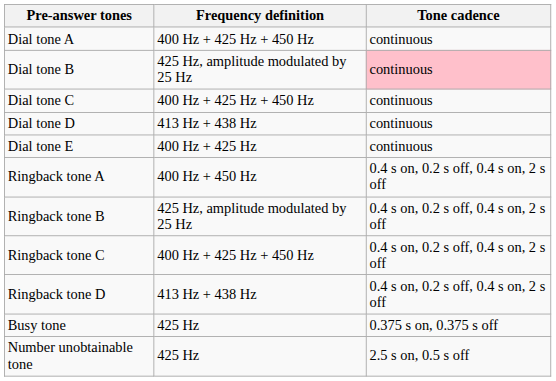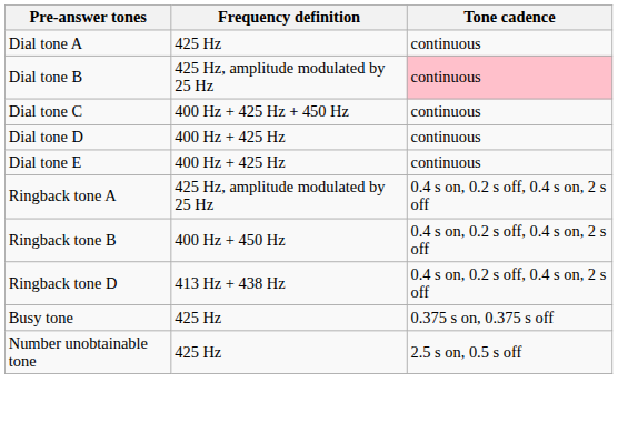 <table class="wikitable">
 <tr>
 <th>Pre-answer tones</th>
 <th>Frequency definition</th>
 <th>Tone cadence</th>
 </tr>
 <tr>
 <td>Dial tone A</td>
-<td>400 Hz + 425 Hz + 450 Hz</td>
+<td>425 Hz</td>
 <td>continuous</td>
 </tr>
 <tr>
 <td>Dial tone B</td>
 <td>425 Hz, amplitude modulated by 25 Hz</td>
 <td style="background: pink;">continuous</td>
 </tr>
 <tr>
 <td>Dial tone C</td>
 <td>400 Hz + 425 Hz + 450 Hz</td>
 <td>continuous</td>
 </tr>
 <tr>
 <td>Dial tone D</td>
-<td>413 Hz + 438 Hz</td>
+<td>400 Hz + 425 Hz</td>
 <td>continuous</td>
 </tr>
 <tr>
 <td>Dial tone E</td>
 <td>400 Hz + 425 Hz</td>
 <td>continuous</td>
 </tr>
 <tr>
 <td>Ringback tone A</td>
-<td>400 Hz + 450 Hz</td>
+<td>425 Hz, amplitude modulated by 25 Hz</td>
 <td>0.4 s on, 0.2 s off, 0.4 s on, 2 s off</td>
 </tr>
 <tr>
 <td>Ringback tone B</td>
-<td>425 Hz, amplitude modulated by 25 Hz</td>
-<td>0.4 s on, 0.2 s off, 0.4 s on, 2 s off</td>
-</tr>
-<tr>
-<td>Ringback tone C</td>
-<td>400 Hz + 425 Hz + 450 Hz</td>
+<td>400 Hz + 450 Hz</td>
 <td>0.4 s on, 0.2 s off, 0.4 s on, 2 s off</td>
 </tr>
 <tr>
 <td>Ringback tone D</td>
 <td>413 Hz + 438 Hz</td>
 <td>0.4 s on, 0.2 s off, 0.4 s on, 2 s off</td>
 </tr>
 <tr>
 <td>Busy tone</td>
 <td>425 Hz</td>
 <td>0.375 s on, 0.375 s off</td>
 </tr>
 <tr>
 <td>Number unobtainable tone</td>
 <td>425 Hz</td>
 <td>2.5 s on, 0.5 s off</td>
 </tr>
 </table>
